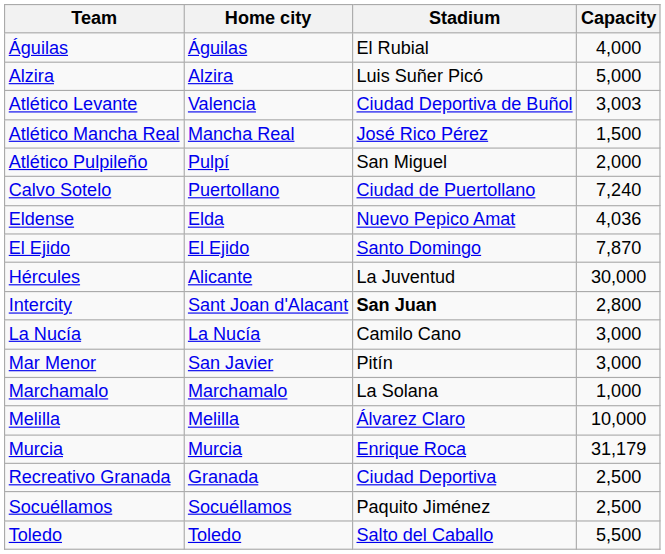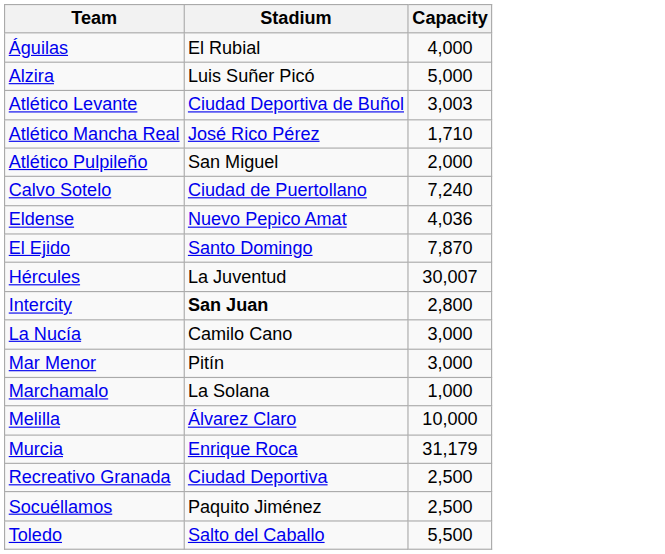 <table class="wikitable sortable">
 <tr>
 <th>Team</th>
-<th>Home city</th>
 <th>Stadium</th>
 <th>Capacity</th>
 </tr>
 <tr>
-<td><a href='#'>Águilas</a></td>
 <td><a href='#'>Águilas</a></td>
 <td>El Rubial</td>
 <td align=center>4,000</td>
 </tr>
 <tr>
 <td><a href='#'>Alzira</a></td>
-<td><a href='#'>Alzira</a></td>
 <td>Luis Suñer Picó</td>
 <td align=center>5,000</td>
 </tr>
 <tr>
 <td><a href='#'>Atlético Levante</a></td>
-<td><a href='#'>Valencia</a></td>
 <td><a href='#'>Ciudad Deportiva de Buñol</a></td>
 <td align=center>3,003</td>
 </tr>
 <tr>
 <td><a href='#'>Atlético Mancha Real</a></td>
-<td><a href='#'>Mancha Real</a></td>
 <td><a href='#'>José Rico Pérez</a></td>
-<td align=center>1,500</td>
+<td align=center>1,710</td>
 </tr>
 <tr>
 <td><a href='#'>Atlético Pulpileño</a></td>
-<td><a href='#'>Pulpí</a></td>
 <td>San Miguel</td>
 <td align=center>2,000</td>
 </tr>
 <tr>
 <td><a href='#'>Calvo Sotelo</a></td>
-<td><a href='#'>Puertollano</a></td>
 <td><a href='#'>Ciudad de Puertollano</a></td>
 <td align=center>7,240</td>
 </tr>
 <tr>
 <td><a href='#'>Eldense</a></td>
-<td><a href='#'>Elda</a></td>
 <td><a href='#'>Nuevo Pepico Amat</a></td>
 <td align=center>4,036</td>
 </tr>
 <tr>
-<td><a href='#'>El Ejido</a></td>
 <td><a href='#'>El Ejido</a></td>
 <td><a href='#'>Santo Domingo</a></td>
 <td align=center>7,870</td>
 </tr>
 <tr>
 <td><a href='#'>Hércules</a></td>
-<td><a href='#'>Alicante</a></td>
 <td>La Juventud</td>
-<td align=center>30,000</td>
+<td align=center>30,007</td>
 </tr>
 <tr>
 <td><a href='#'>Intercity</a></td>
-<td><a href='#'>Sant Joan d'Alacant</a></td>
 <td><strong>San Juan</strong></td>
 <td align=center>2,800</td>
 </tr>
 <tr>
-<td><a href='#'>La Nucía</a></td>
 <td><a href='#'>La Nucía</a></td>
 <td>Camilo Cano</td>
 <td align=center>3,000</td>
 </tr>
 <tr>
 <td><a href='#'>Mar Menor</a></td>
-<td><a href='#'>San Javier</a></td>
 <td>Pitín</td>
 <td align=center>3,000</td>
 </tr>
 <tr>
-<td><a href='#'>Marchamalo</a></td>
 <td><a href='#'>Marchamalo</a></td>
 <td>La Solana</td>
 <td align=center>1,000</td>
 </tr>
 <tr>
 <td><a href='#'>Melilla</a></td>
-<td><a href='#'>Melilla</a></td>
 <td><a href='#'>Álvarez Claro</a></td>
 <td align=center>10,000</td>
 </tr>
 <tr>
-<td><a href='#'>Murcia</a></td>
 <td><a href='#'>Murcia</a></td>
 <td><a href='#'>Enrique Roca</a></td>
 <td align=center>31,179</td>
 </tr>
 <tr>
 <td><a href='#'>Recreativo Granada</a></td>
-<td><a href='#'>Granada</a></td>
 <td><a href='#'>Ciudad Deportiva</a></td>
 <td align=center>2,500</td>
 </tr>
 <tr>
-<td><a href='#'>Socuéllamos</a></td>
 <td><a href='#'>Socuéllamos</a></td>
 <td>Paquito Jiménez</td>
 <td align=center>2,500</td>
 </tr>
 <tr>
 <td><a href='#'>Toledo</a></td>
-<td><a href='#'>Toledo</a></td>
 <td><a href='#'>Salto del Caballo</a></td>
 <td align=center>5,500</td>
 </tr>
 </table>
